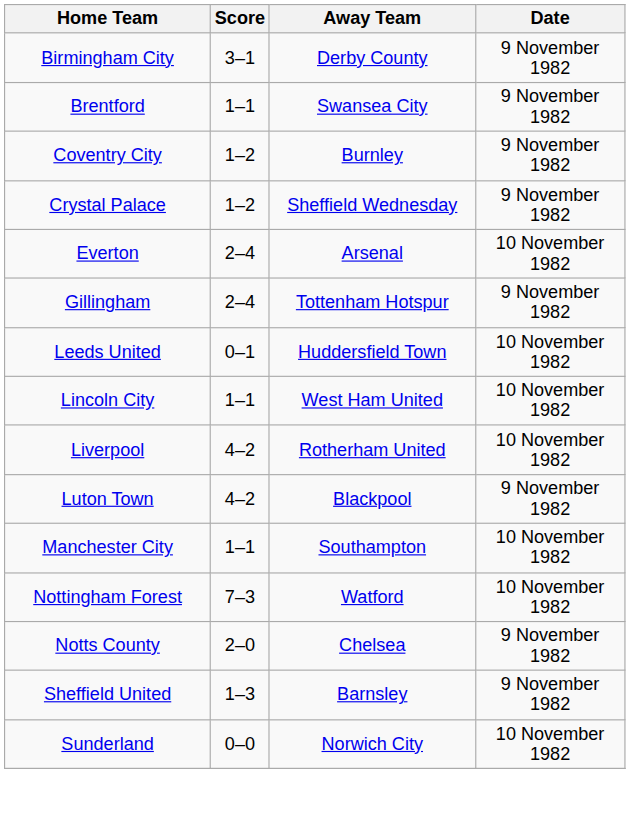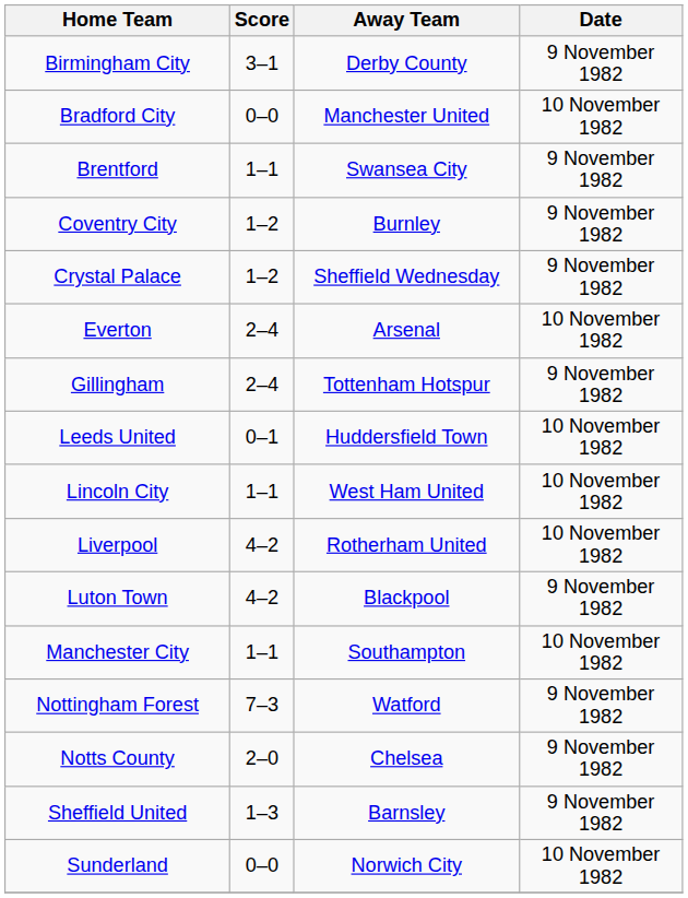 <table class="wikitable" style="text-align:center;">
 <tr>
 <th width=175>Home Team</th>
 <th width=20>Score</th>
 <th width=175>Away Team</th>
 <th width=125>Date</th>
 </tr>
 <tr>
 <td><a href='#'>Birmingham City</a></td>
 <td>3–1</td>
 <td><a href='#'>Derby County</a></td>
 <td>9 November 1982</td>
+</tr>
+<tr>
+<td><a href='#'>Bradford City</a></td>
+<td>0–0</td>
+<td><a href='#'>Manchester United</a></td>
+<td>10 November 1982</td>
 </tr>
 <tr>
 <td><a href='#'>Brentford</a></td>
 <td>1–1</td>
 <td><a href='#'>Swansea City</a></td>
 <td>9 November 1982</td>
 </tr>
 <tr>
 <td><a href='#'>Coventry City</a></td>
 <td>1–2</td>
 <td><a href='#'>Burnley</a></td>
 <td>9 November 1982</td>
 </tr>
 <tr>
 <td><a href='#'>Crystal Palace</a></td>
 <td>1–2</td>
 <td><a href='#'>Sheffield Wednesday</a></td>
 <td>9 November 1982</td>
 </tr>
 <tr>
 <td><a href='#'>Everton</a></td>
 <td>2–4</td>
 <td><a href='#'>Arsenal</a></td>
 <td>10 November 1982</td>
 </tr>
 <tr>
 <td><a href='#'>Gillingham</a></td>
 <td>2–4</td>
 <td><a href='#'>Tottenham Hotspur</a></td>
 <td>9 November 1982</td>
 </tr>
 <tr>
 <td><a href='#'>Leeds United</a></td>
 <td>0–1</td>
 <td><a href='#'>Huddersfield Town</a></td>
 <td>10 November 1982</td>
 </tr>
 <tr>
 <td><a href='#'>Lincoln City</a></td>
 <td>1–1</td>
 <td><a href='#'>West Ham United</a></td>
 <td>10 November 1982</td>
 </tr>
 <tr>
 <td><a href='#'>Liverpool</a></td>
 <td>4–2</td>
 <td><a href='#'>Rotherham United</a></td>
 <td>10 November 1982</td>
 </tr>
 <tr>
 <td><a href='#'>Luton Town</a></td>
 <td>4–2</td>
 <td><a href='#'>Blackpool</a></td>
 <td>9 November 1982</td>
 </tr>
 <tr>
 <td><a href='#'>Manchester City</a></td>
 <td>1–1</td>
 <td><a href='#'>Southampton</a></td>
 <td>10 November 1982</td>
 </tr>
 <tr>
 <td><a href='#'>Nottingham Forest</a></td>
 <td>7–3</td>
 <td><a href='#'>Watford</a></td>
-<td>10 November 1982</td>
+<td>9 November 1982</td>
 </tr>
 <tr>
 <td><a href='#'>Notts County</a></td>
 <td>2–0</td>
 <td><a href='#'>Chelsea</a></td>
 <td>9 November 1982</td>
 </tr>
 <tr>
 <td><a href='#'>Sheffield United</a></td>
 <td>1–3</td>
 <td><a href='#'>Barnsley</a></td>
 <td>9 November 1982</td>
 </tr>
 <tr>
 <td><a href='#'>Sunderland</a></td>
 <td>0–0</td>
 <td><a href='#'>Norwich City</a></td>
 <td>10 November 1982</td>
 </tr>
 <tr>
 </tr>
 </table>
